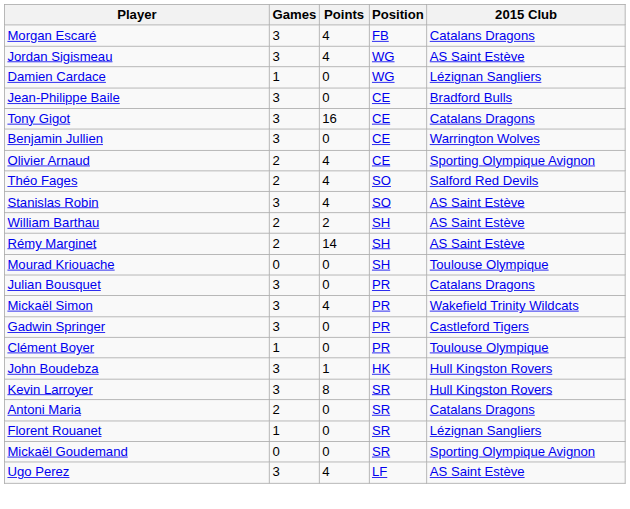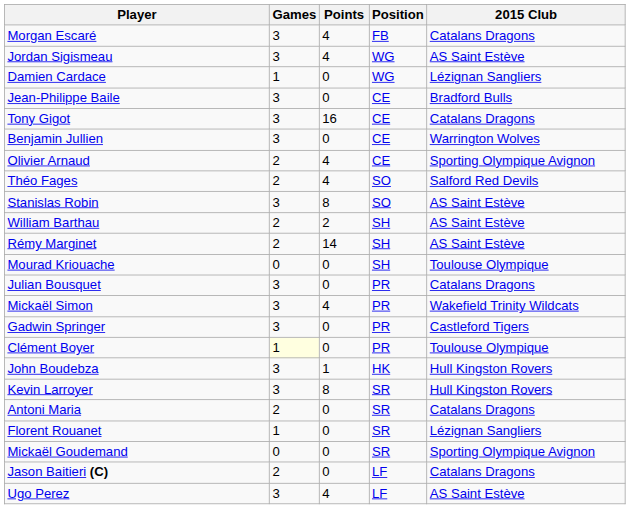 <table class="wikitable" style="width:60%;text-align:left">
 <tr bgcolor=#FFFFFF>
 <th !width=22%>Player</th>
 <th width=8%>Games</th>
 <th width=8%>Points</th>
 <th width=8%>Position</th>
 <th width=32%>2015 Club</th>
 </tr>
 <tr>
 <td><a href='#'>Morgan Escaré</a></td>
 <td>3</td>
 <td>4</td>
 <td><a href='#'>FB</a></td>
 <td> <a href='#'>Catalans Dragons</a></td>
 </tr>
 <tr>
 <td><a href='#'>Jordan Sigismeau</a></td>
 <td>3</td>
 <td>4</td>
 <td><a href='#'>WG</a></td>
 <td> <a href='#'>AS Saint Estève</a></td>
 </tr>
 <tr>
 <td><a href='#'>Damien Cardace</a></td>
 <td>1</td>
 <td>0</td>
 <td><a href='#'>WG</a></td>
 <td> <a href='#'>Lézignan Sangliers</a></td>
 </tr>
 <tr>
 <td><a href='#'>Jean-Philippe Baile</a></td>
 <td>3</td>
 <td>0</td>
 <td><a href='#'>CE</a></td>
 <td> <a href='#'>Bradford Bulls</a></td>
 </tr>
 <tr>
 <td><a href='#'>Tony Gigot</a></td>
 <td>3</td>
 <td>16</td>
 <td><a href='#'>CE</a></td>
 <td> <a href='#'>Catalans Dragons</a></td>
 </tr>
 <tr>
 <td><a href='#'>Benjamin Jullien</a></td>
 <td>3</td>
 <td>0</td>
 <td><a href='#'>CE</a></td>
 <td> <a href='#'>Warrington Wolves</a></td>
 </tr>
 <tr>
 <td><a href='#'>Olivier Arnaud</a></td>
 <td>2</td>
 <td>4</td>
 <td><a href='#'>CE</a></td>
 <td> <a href='#'>Sporting Olympique Avignon</a></td>
 </tr>
 <tr>
 <td><a href='#'>Théo Fages</a></td>
 <td>2</td>
 <td>4</td>
 <td><a href='#'>SO</a></td>
 <td> <a href='#'>Salford Red Devils</a></td>
 </tr>
 <tr>
 <td><a href='#'>Stanislas Robin</a></td>
 <td>3</td>
-<td>4</td>
+<td>8</td>
 <td><a href='#'>SO</a></td>
 <td> <a href='#'>AS Saint Estève</a></td>
 </tr>
 <tr>
 <td><a href='#'>William Barthau</a></td>
 <td>2</td>
 <td>2</td>
 <td><a href='#'>SH</a></td>
 <td> <a href='#'>AS Saint Estève</a></td>
 </tr>
 <tr>
 <td><a href='#'>Rémy Marginet</a></td>
 <td>2</td>
 <td>14</td>
 <td><a href='#'>SH</a></td>
 <td> <a href='#'>AS Saint Estève</a></td>
 </tr>
 <tr>
 <td><a href='#'>Mourad Kriouache</a></td>
 <td>0</td>
 <td>0</td>
 <td><a href='#'>SH</a></td>
 <td> <a href='#'>Toulouse Olympique</a></td>
 </tr>
 <tr>
 <td><a href='#'>Julian Bousquet</a></td>
 <td>3</td>
 <td>0</td>
 <td><a href='#'>PR</a></td>
 <td> <a href='#'>Catalans Dragons</a></td>
 </tr>
 <tr>
 <td><a href='#'>Mickaël Simon</a></td>
 <td>3</td>
 <td>4</td>
 <td><a href='#'>PR</a></td>
 <td> <a href='#'>Wakefield Trinity Wildcats</a></td>
 </tr>
 <tr>
 <td><a href='#'>Gadwin Springer</a></td>
 <td>3</td>
 <td>0</td>
 <td><a href='#'>PR</a></td>
 <td> <a href='#'>Castleford Tigers</a></td>
 </tr>
 <tr>
 <td><a href='#'>Clément Boyer</a></td>
-<td>1</td>
+<td style="background: lightyellow;">1</td>
 <td>0</td>
 <td><a href='#'>PR</a></td>
 <td> <a href='#'>Toulouse Olympique</a></td>
 </tr>
 <tr>
 <td><a href='#'>John Boudebza</a></td>
 <td>3</td>
 <td>1</td>
 <td><a href='#'>HK</a></td>
 <td> <a href='#'>Hull Kingston Rovers</a></td>
 </tr>
 <tr>
 <td><a href='#'>Kevin Larroyer</a></td>
 <td>3</td>
 <td>8</td>
 <td><a href='#'>SR</a></td>
 <td> <a href='#'>Hull Kingston Rovers</a></td>
 </tr>
 <tr>
 <td><a href='#'>Antoni Maria</a></td>
 <td>2</td>
 <td>0</td>
 <td><a href='#'>SR</a></td>
 <td> <a href='#'>Catalans Dragons</a></td>
 </tr>
 <tr>
 <td><a href='#'>Florent Rouanet</a></td>
 <td>1</td>
 <td>0</td>
 <td><a href='#'>SR</a></td>
 <td> <a href='#'>Lézignan Sangliers</a></td>
 </tr>
 <tr>
 <td><a href='#'>Mickaël Goudemand</a></td>
 <td>0</td>
 <td>0</td>
 <td><a href='#'>SR</a></td>
 <td> <a href='#'>Sporting Olympique Avignon</a></td>
 </tr>
 <tr>
+<td><a href='#'>Jason Baitieri</a> <strong>(C)</strong></td>
+<td>2</td>
+<td>0</td>
+<td><a href='#'>LF</a></td>
+<td> <a href='#'>Catalans Dragons</a></td>
+</tr>
+<tr>
 <td><a href='#'>Ugo Perez</a></td>
 <td>3</td>
 <td>4</td>
 <td><a href='#'>LF</a></td>
 <td> <a href='#'>AS Saint Estève</a></td>
 </tr>
 </table>
